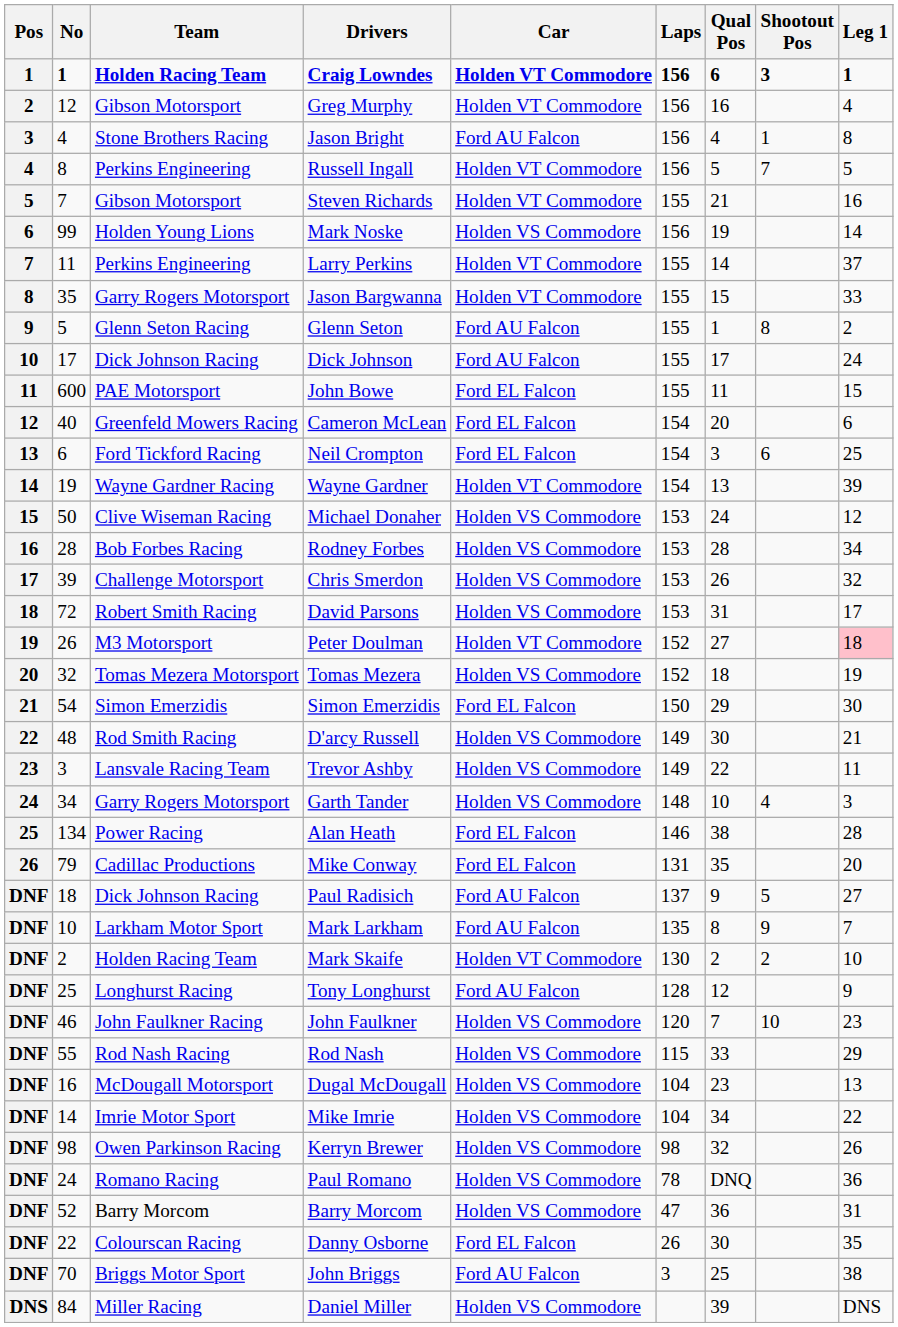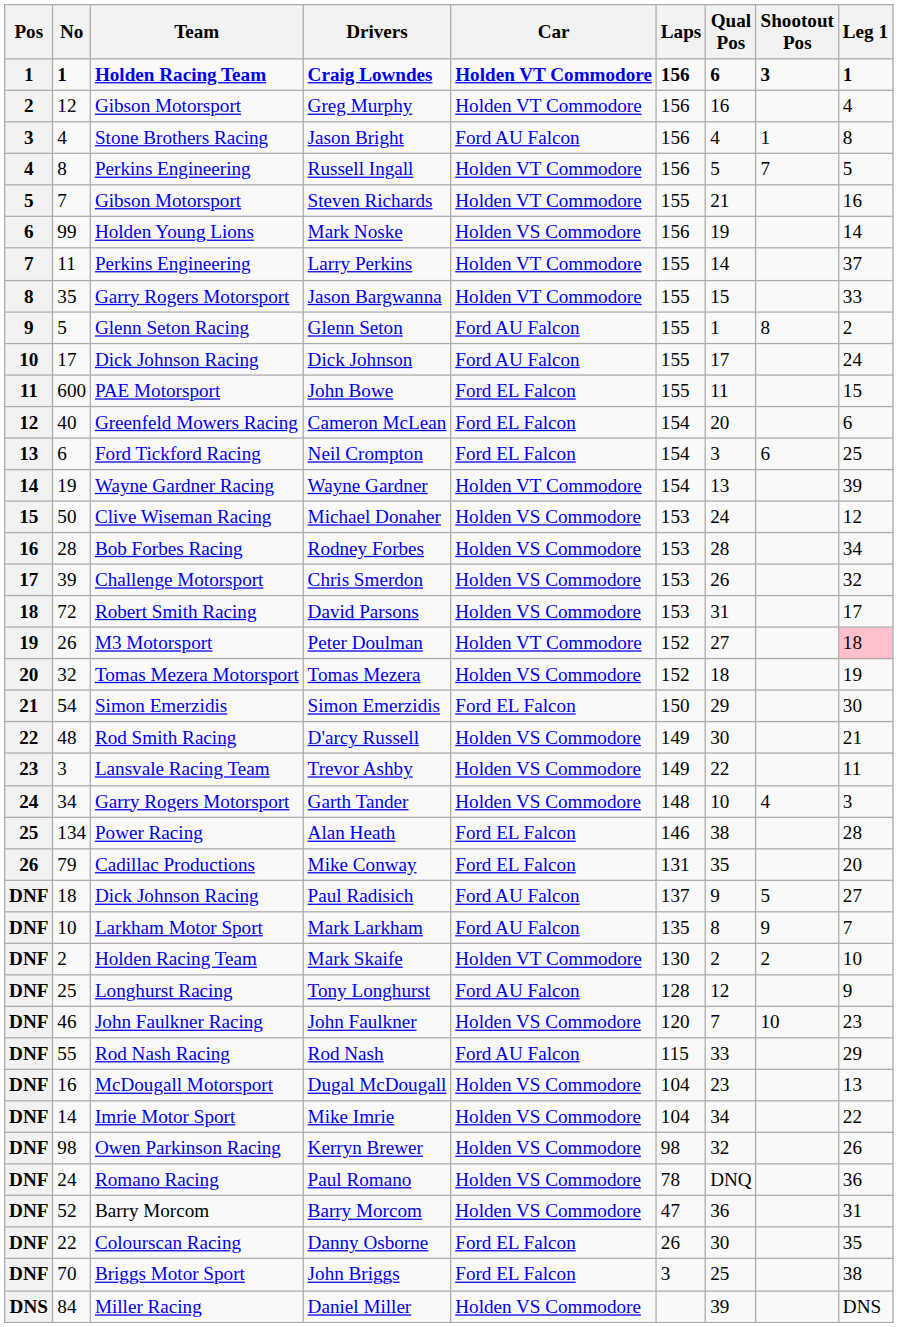 <table class="wikitable" style="font-size: 95%;">
 <tr>
 <th>Pos</th>
 <th>No</th>
 <th>Team</th>
 <th>Drivers</th>
 <th>Car</th>
 <th>Laps</th>
 <th>Qual<br>Pos</th>
 <th>Shootout<br>Pos</th>
 <th>Leg 1</th>
 </tr>
 <tr style="font-weight:bold">
 <th>1</th>
 <td>1</td>
 <td><a href='#'>Holden Racing Team</a></td>
 <td> <a href='#'>Craig Lowndes</a></td>
 <td><a href='#'>Holden VT Commodore</a></td>
 <td>156</td>
 <td>6</td>
 <td>3</td>
 <td>1</td>
 </tr>
 <tr>
 <th>2</th>
 <td>12</td>
 <td><a href='#'>Gibson Motorsport</a></td>
 <td> <a href='#'>Greg Murphy</a></td>
 <td><a href='#'>Holden VT Commodore</a></td>
 <td>156</td>
 <td>16</td>
 <td></td>
 <td>4</td>
 </tr>
 <tr>
 <th>3</th>
 <td>4</td>
 <td><a href='#'>Stone Brothers Racing</a></td>
 <td> <a href='#'>Jason Bright</a></td>
 <td><a href='#'>Ford AU Falcon</a></td>
 <td>156</td>
 <td>4</td>
 <td>1</td>
 <td>8</td>
 </tr>
 <tr>
 <th>4</th>
 <td>8</td>
 <td><a href='#'>Perkins Engineering</a></td>
 <td> <a href='#'>Russell Ingall</a></td>
 <td><a href='#'>Holden VT Commodore</a></td>
 <td>156</td>
 <td>5</td>
 <td>7</td>
 <td>5</td>
 </tr>
 <tr>
 <th>5</th>
 <td>7</td>
 <td><a href='#'>Gibson Motorsport</a></td>
 <td> <a href='#'>Steven Richards</a></td>
 <td><a href='#'>Holden VT Commodore</a></td>
 <td>155</td>
 <td>21</td>
 <td></td>
 <td>16</td>
 </tr>
 <tr>
 <th>6</th>
 <td>99</td>
 <td><a href='#'>Holden Young Lions</a></td>
 <td> <a href='#'>Mark Noske</a></td>
 <td><a href='#'>Holden VS Commodore</a></td>
 <td>156</td>
 <td>19</td>
 <td></td>
 <td>14</td>
 </tr>
 <tr>
 <th>7</th>
 <td>11</td>
 <td><a href='#'>Perkins Engineering</a></td>
 <td> <a href='#'>Larry Perkins</a></td>
 <td><a href='#'>Holden VT Commodore</a></td>
 <td>155</td>
 <td>14</td>
 <td></td>
 <td>37</td>
 </tr>
 <tr>
 <th>8</th>
 <td>35</td>
 <td><a href='#'>Garry Rogers Motorsport</a></td>
 <td> <a href='#'>Jason Bargwanna</a></td>
 <td><a href='#'>Holden VT Commodore</a></td>
 <td>155</td>
 <td>15</td>
 <td></td>
 <td>33</td>
 </tr>
 <tr>
 <th>9</th>
 <td>5</td>
 <td><a href='#'>Glenn Seton Racing</a></td>
 <td> <a href='#'>Glenn Seton</a></td>
 <td><a href='#'>Ford AU Falcon</a></td>
 <td>155</td>
 <td>1</td>
 <td>8</td>
 <td>2</td>
 </tr>
 <tr>
 <th>10</th>
 <td>17</td>
 <td><a href='#'>Dick Johnson Racing</a></td>
 <td> <a href='#'>Dick Johnson</a></td>
 <td><a href='#'>Ford AU Falcon</a></td>
 <td>155</td>
 <td>17</td>
 <td></td>
 <td>24</td>
 </tr>
 <tr>
 <th>11</th>
 <td>600</td>
 <td><a href='#'>PAE Motorsport</a></td>
 <td> <a href='#'>John Bowe</a></td>
 <td><a href='#'>Ford EL Falcon</a></td>
 <td>155</td>
 <td>11</td>
 <td></td>
 <td>15</td>
 </tr>
 <tr>
 <th>12</th>
 <td>40</td>
 <td><a href='#'>Greenfeld Mowers Racing</a></td>
 <td> <a href='#'>Cameron McLean</a></td>
 <td><a href='#'>Ford EL Falcon</a></td>
 <td>154</td>
 <td>20</td>
 <td></td>
 <td>6</td>
 </tr>
 <tr>
 <th>13</th>
 <td>6</td>
 <td><a href='#'>Ford Tickford Racing</a></td>
 <td> <a href='#'>Neil Crompton</a></td>
 <td><a href='#'>Ford EL Falcon</a></td>
 <td>154</td>
 <td>3</td>
 <td>6</td>
 <td>25</td>
 </tr>
 <tr>
 <th>14</th>
 <td>19</td>
 <td><a href='#'>Wayne Gardner Racing</a></td>
 <td> <a href='#'>Wayne Gardner</a></td>
 <td><a href='#'>Holden VT Commodore</a></td>
 <td>154</td>
 <td>13</td>
 <td></td>
 <td>39</td>
 </tr>
 <tr>
 <th>15</th>
 <td>50</td>
 <td><a href='#'>Clive Wiseman Racing</a></td>
 <td> <a href='#'>Michael Donaher</a></td>
 <td><a href='#'>Holden VS Commodore</a></td>
 <td>153</td>
 <td>24</td>
 <td></td>
 <td>12</td>
 </tr>
 <tr>
 <th>16</th>
 <td>28</td>
 <td><a href='#'>Bob Forbes Racing</a></td>
 <td> <a href='#'>Rodney Forbes</a></td>
 <td><a href='#'>Holden VS Commodore</a></td>
 <td>153</td>
 <td>28</td>
 <td></td>
 <td>34</td>
 </tr>
 <tr>
 <th>17</th>
 <td>39</td>
 <td><a href='#'>Challenge Motorsport</a></td>
 <td> <a href='#'>Chris Smerdon</a></td>
 <td><a href='#'>Holden VS Commodore</a></td>
 <td>153</td>
 <td>26</td>
 <td></td>
 <td>32</td>
 </tr>
 <tr>
 <th>18</th>
 <td>72</td>
 <td><a href='#'>Robert Smith Racing</a></td>
 <td> <a href='#'>David Parsons</a></td>
 <td><a href='#'>Holden VS Commodore</a></td>
 <td>153</td>
 <td>31</td>
 <td></td>
 <td>17</td>
 </tr>
 <tr>
 <th>19</th>
 <td>26</td>
 <td><a href='#'>M3 Motorsport</a></td>
 <td> <a href='#'>Peter Doulman</a></td>
 <td><a href='#'>Holden VT Commodore</a></td>
 <td>152</td>
 <td>27</td>
 <td></td>
 <td style="background: pink;">18</td>
 </tr>
 <tr>
 <th>20</th>
 <td>32</td>
 <td><a href='#'>Tomas Mezera Motorsport</a></td>
 <td> <a href='#'>Tomas Mezera</a></td>
 <td><a href='#'>Holden VS Commodore</a></td>
 <td>152</td>
 <td>18</td>
 <td></td>
 <td>19</td>
 </tr>
 <tr>
 <th>21</th>
 <td>54</td>
 <td><a href='#'>Simon Emerzidis</a></td>
 <td> <a href='#'>Simon Emerzidis</a></td>
 <td><a href='#'>Ford EL Falcon</a></td>
 <td>150</td>
 <td>29</td>
 <td></td>
 <td>30</td>
 </tr>
 <tr>
 <th>22</th>
 <td>48</td>
 <td><a href='#'>Rod Smith Racing</a></td>
 <td> <a href='#'>D'arcy Russell</a></td>
 <td><a href='#'>Holden VS Commodore</a></td>
 <td>149</td>
 <td>30</td>
 <td></td>
 <td>21</td>
 </tr>
 <tr>
 <th>23</th>
 <td>3</td>
 <td><a href='#'>Lansvale Racing Team</a></td>
 <td> <a href='#'>Trevor Ashby</a></td>
 <td><a href='#'>Holden VS Commodore</a></td>
 <td>149</td>
 <td>22</td>
 <td></td>
 <td>11</td>
 </tr>
 <tr>
 <th>24</th>
 <td>34</td>
 <td><a href='#'>Garry Rogers Motorsport</a></td>
 <td> <a href='#'>Garth Tander</a></td>
 <td><a href='#'>Holden VS Commodore</a></td>
 <td>148</td>
 <td>10</td>
 <td>4</td>
 <td>3</td>
 </tr>
 <tr>
 <th>25</th>
 <td>134</td>
 <td><a href='#'>Power Racing</a></td>
 <td> <a href='#'>Alan Heath</a></td>
 <td><a href='#'>Ford EL Falcon</a></td>
 <td>146</td>
 <td>38</td>
 <td></td>
 <td>28</td>
 </tr>
 <tr>
 <th>26</th>
 <td>79</td>
 <td><a href='#'>Cadillac Productions</a></td>
 <td> <a href='#'>Mike Conway</a></td>
 <td><a href='#'>Ford EL Falcon</a></td>
 <td>131</td>
 <td>35</td>
 <td></td>
 <td>20</td>
 </tr>
 <tr>
 <th>DNF</th>
 <td>18</td>
 <td><a href='#'>Dick Johnson Racing</a></td>
 <td> <a href='#'>Paul Radisich</a></td>
 <td><a href='#'>Ford AU Falcon</a></td>
 <td>137</td>
 <td>9</td>
 <td>5</td>
 <td>27</td>
 </tr>
 <tr>
 <th>DNF</th>
 <td>10</td>
 <td><a href='#'>Larkham Motor Sport</a></td>
 <td> <a href='#'>Mark Larkham</a></td>
 <td><a href='#'>Ford AU Falcon</a></td>
 <td>135</td>
 <td>8</td>
 <td>9</td>
 <td>7</td>
 </tr>
 <tr>
 <th>DNF</th>
 <td>2</td>
 <td><a href='#'>Holden Racing Team</a></td>
 <td> <a href='#'>Mark Skaife</a></td>
 <td><a href='#'>Holden VT Commodore</a></td>
 <td>130</td>
 <td>2</td>
 <td>2</td>
 <td>10</td>
 </tr>
 <tr>
 <th>DNF</th>
 <td>25</td>
 <td><a href='#'>Longhurst Racing</a></td>
 <td> <a href='#'>Tony Longhurst</a></td>
 <td><a href='#'>Ford AU Falcon</a></td>
 <td>128</td>
 <td>12</td>
 <td></td>
 <td>9</td>
 </tr>
 <tr>
 <th>DNF</th>
 <td>46</td>
 <td><a href='#'>John Faulkner Racing</a></td>
 <td> <a href='#'>John Faulkner</a></td>
 <td><a href='#'>Holden VS Commodore</a></td>
 <td>120</td>
 <td>7</td>
 <td>10</td>
 <td>23</td>
 </tr>
 <tr>
 <th>DNF</th>
 <td>55</td>
 <td><a href='#'>Rod Nash Racing</a></td>
 <td> <a href='#'>Rod Nash</a></td>
-<td><a href='#'>Holden VS Commodore</a></td>
+<td><a href='#'>Ford AU Falcon</a></td>
 <td>115</td>
 <td>33</td>
 <td></td>
 <td>29</td>
 </tr>
 <tr>
 <th>DNF</th>
 <td>16</td>
 <td><a href='#'>McDougall Motorsport</a></td>
 <td> <a href='#'>Dugal McDougall</a></td>
 <td><a href='#'>Holden VS Commodore</a></td>
 <td>104</td>
 <td>23</td>
 <td></td>
 <td>13</td>
 </tr>
 <tr>
 <th>DNF</th>
 <td>14</td>
 <td><a href='#'>Imrie Motor Sport</a></td>
 <td> <a href='#'>Mike Imrie</a></td>
 <td><a href='#'>Holden VS Commodore</a></td>
 <td>104</td>
 <td>34</td>
 <td></td>
 <td>22</td>
 </tr>
 <tr>
 <th>DNF</th>
 <td>98</td>
 <td><a href='#'>Owen Parkinson Racing</a></td>
 <td> <a href='#'>Kerryn Brewer</a></td>
 <td><a href='#'>Holden VS Commodore</a></td>
 <td>98</td>
 <td>32</td>
 <td></td>
 <td>26</td>
 </tr>
 <tr>
 <th>DNF</th>
 <td>24</td>
 <td><a href='#'>Romano Racing</a></td>
 <td> <a href='#'>Paul Romano</a></td>
 <td><a href='#'>Holden VS Commodore</a></td>
 <td>78</td>
 <td>DNQ</td>
 <td></td>
 <td>36</td>
 </tr>
 <tr>
 <th>DNF</th>
 <td>52</td>
 <td>Barry Morcom</td>
 <td> <a href='#'>Barry Morcom</a></td>
 <td><a href='#'>Holden VS Commodore</a></td>
 <td>47</td>
 <td>36</td>
 <td></td>
 <td>31</td>
 </tr>
 <tr>
 <th>DNF</th>
 <td>22</td>
 <td><a href='#'>Colourscan Racing</a></td>
 <td> <a href='#'>Danny Osborne</a></td>
 <td><a href='#'>Ford EL Falcon</a></td>
 <td>26</td>
 <td>30</td>
 <td></td>
 <td>35</td>
 </tr>
 <tr>
 <th>DNF</th>
 <td>70</td>
 <td><a href='#'>Briggs Motor Sport</a></td>
 <td> <a href='#'>John Briggs</a></td>
-<td><a href='#'>Ford AU Falcon</a></td>
+<td><a href='#'>Ford EL Falcon</a></td>
 <td>3</td>
 <td>25</td>
 <td></td>
 <td>38</td>
 </tr>
 <tr>
 <th>DNS</th>
 <td>84</td>
 <td><a href='#'>Miller Racing</a></td>
 <td> <a href='#'>Daniel Miller</a></td>
 <td><a href='#'>Holden VS Commodore</a></td>
 <td></td>
 <td>39</td>
 <td></td>
 <td>DNS</td>
 </tr>
 <tr>
 </tr>
 </table>
